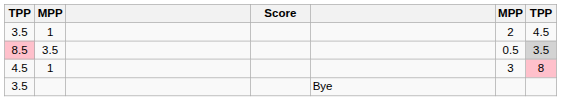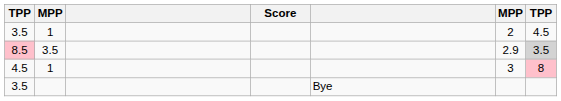 <table class="wikitable" style="text-align: center;" |>
 <tr>
 <th width="35">TPP</th>
 <th width="35">MPP</th>
 <th width="250"></th>
 <th width="75">Score</th>
 <th width="250"></th>
 <th width="35">MPP</th>
 <th width="35">TPP</th>
 </tr>
 <tr>
 <td>3.5</td>
 <td>1</td>
 <td style="text-align:left;"><strong></strong></td>
 <td></td>
 <td style="text-align:left;"></td>
 <td>2</td>
 <td>4.5</td>
 </tr>
 <tr>
 <td bgcolor=pink>8.5</td>
 <td>3.5</td>
 <td style="text-align:left;"></td>
 <td></td>
 <td style="text-align:left;"><strong></strong></td>
-<td>0.5</td>
+<td>2.9</td>
 <td style="background: lightgrey;">3.5</td>
 </tr>
 <tr>
 <td>4.5</td>
 <td>1</td>
 <td style="text-align:left;"><strong></strong></td>
 <td></td>
 <td style="text-align:left;"></td>
 <td>3</td>
 <td bgcolor=pink>8</td>
 </tr>
 <tr>
 <td>3.5</td>
 <td></td>
 <td style="text-align:left;"><strong></strong></td>
 <td></td>
 <td style="text-align:left;">Bye</td>
 <td></td>
 <td></td>
 </tr>
 </table>
